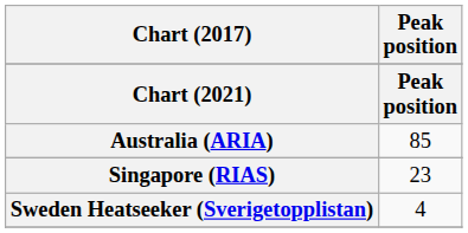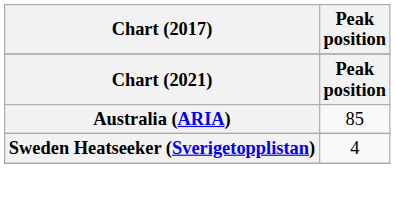 <table class="wikitable sortable plainrowheaders" style="text-align:center">
 <tr>
 <th scope="col">Chart (2017)</th>
 <th scope="col">Peak<br>position</th>
 </tr>
 <tr>
 </tr>
 <tr>
 <th scope="col">Chart (2021)</th>
 <th scope="col">Peak<br>position</th>
 </tr>
 <tr>
 <th scope="row">Australia (<a href='#'>ARIA</a>)</th>
 <td>85</td>
 </tr>
 <tr>
 </tr>
 <tr>
 </tr>
 <tr>
-<th scope="row">Singapore (<a href='#'>RIAS</a>)</th>
-<td>23</td>
-</tr>
-<tr>
 <th scope="row">Sweden Heatseeker (<a href='#'>Sverigetopplistan</a>)</th>
 <td>4</td>
 </tr>
 <tr>
 </tr>
 <tr>
 </tr>
 </table>
